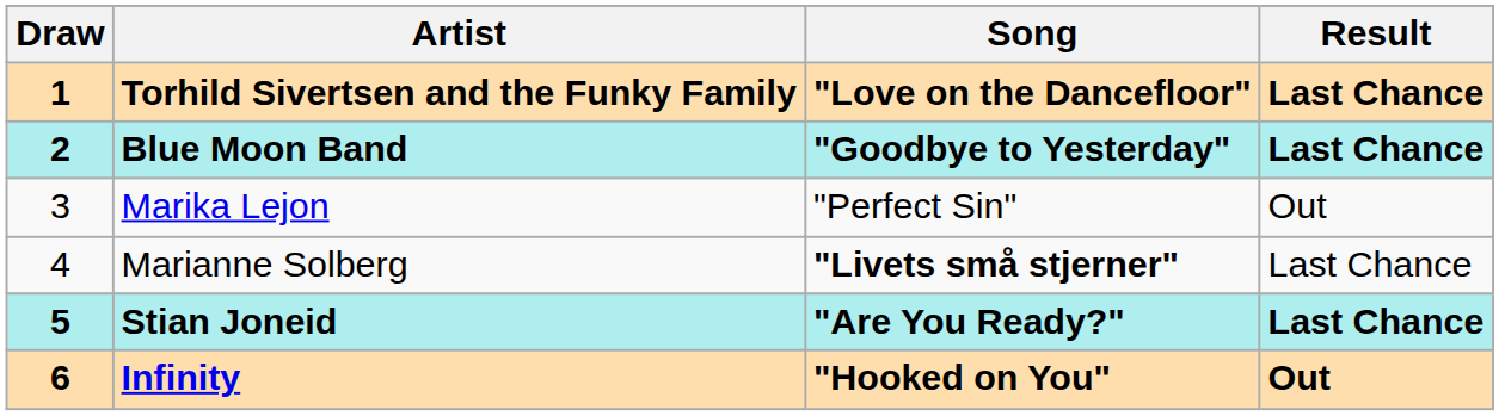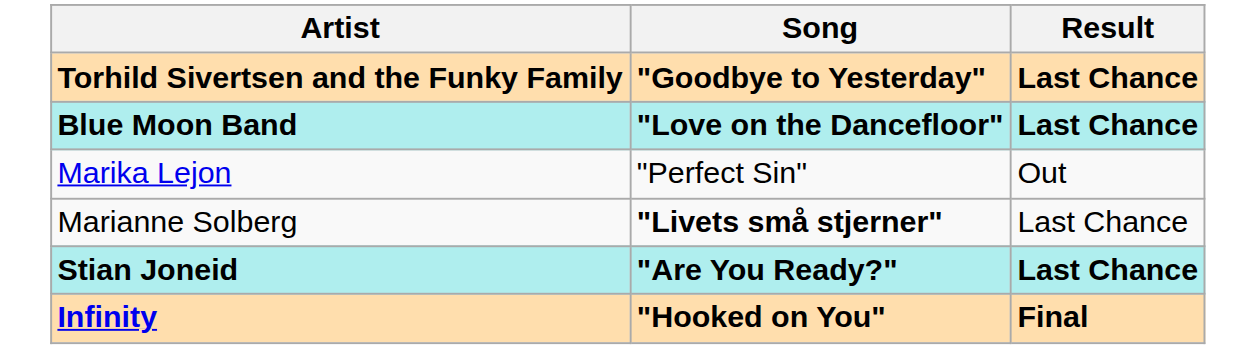 <table class="sortable wikitable" style="margin: 1em auto 1em auto; text-align:center;">
 <tr>
-<th>Draw</th>
 <th>Artist</th>
 <th>Song</th>
 <th>Result</th>
 </tr>
 <tr style="font-weight:bold; background:navajowhite;">
-<td>1</td>
 <td style="text-align:left;">Torhild Sivertsen and the Funky Family</td>
+<td style="text-align:left;">"Goodbye to Yesterday"</td>
+<td style="text-align:left;">Last Chance</td>
+</tr>
+<tr style="font-weight:bold; background:paleturquoise;">
+<td style="text-align:left;">Blue Moon Band</td>
 <td style="text-align:left;">"Love on the Dancefloor"</td>
 <td style="text-align:left;">Last Chance</td>
 </tr>
-<tr style="font-weight:bold; background:paleturquoise;">
-<td>2</td>
-<td style="text-align:left;">Blue Moon Band</td>
-<td style="text-align:left;">"Goodbye to Yesterday"</td>
-<td style="text-align:left;">Last Chance</td>
-</tr>
 <tr>
-<td>3</td>
 <td style="text-align:left;"><a href='#'>Marika Lejon</a></td>
 <td style="text-align:left;">"Perfect Sin"</td>
 <td style="text-align:left;">Out</td>
 </tr>
 <tr>
-<td>4</td>
 <td style="text-align:left;">Marianne Solberg</td>
 <td style="text-align:left;"><strong>"Livets små stjerner"</strong></td>
 <td style="text-align:left;">Last Chance</td>
 </tr>
 <tr style="font-weight:bold; background:paleturquoise;">
-<td>5</td>
 <td style="text-align:left;">Stian Joneid</td>
 <td style="text-align:left;">"Are You Ready?"</td>
 <td style="text-align:left;">Last Chance</td>
 </tr>
 <tr style="font-weight:bold; background:navajowhite;">
-<td>6</td>
 <td style="text-align:left;"><a href='#'>Infinity</a></td>
 <td style="text-align:left;">"Hooked on You"</td>
-<td style="text-align:left;">Out</td>
+<td style="text-align:left;">Final</td>
 </tr>
 </table>
